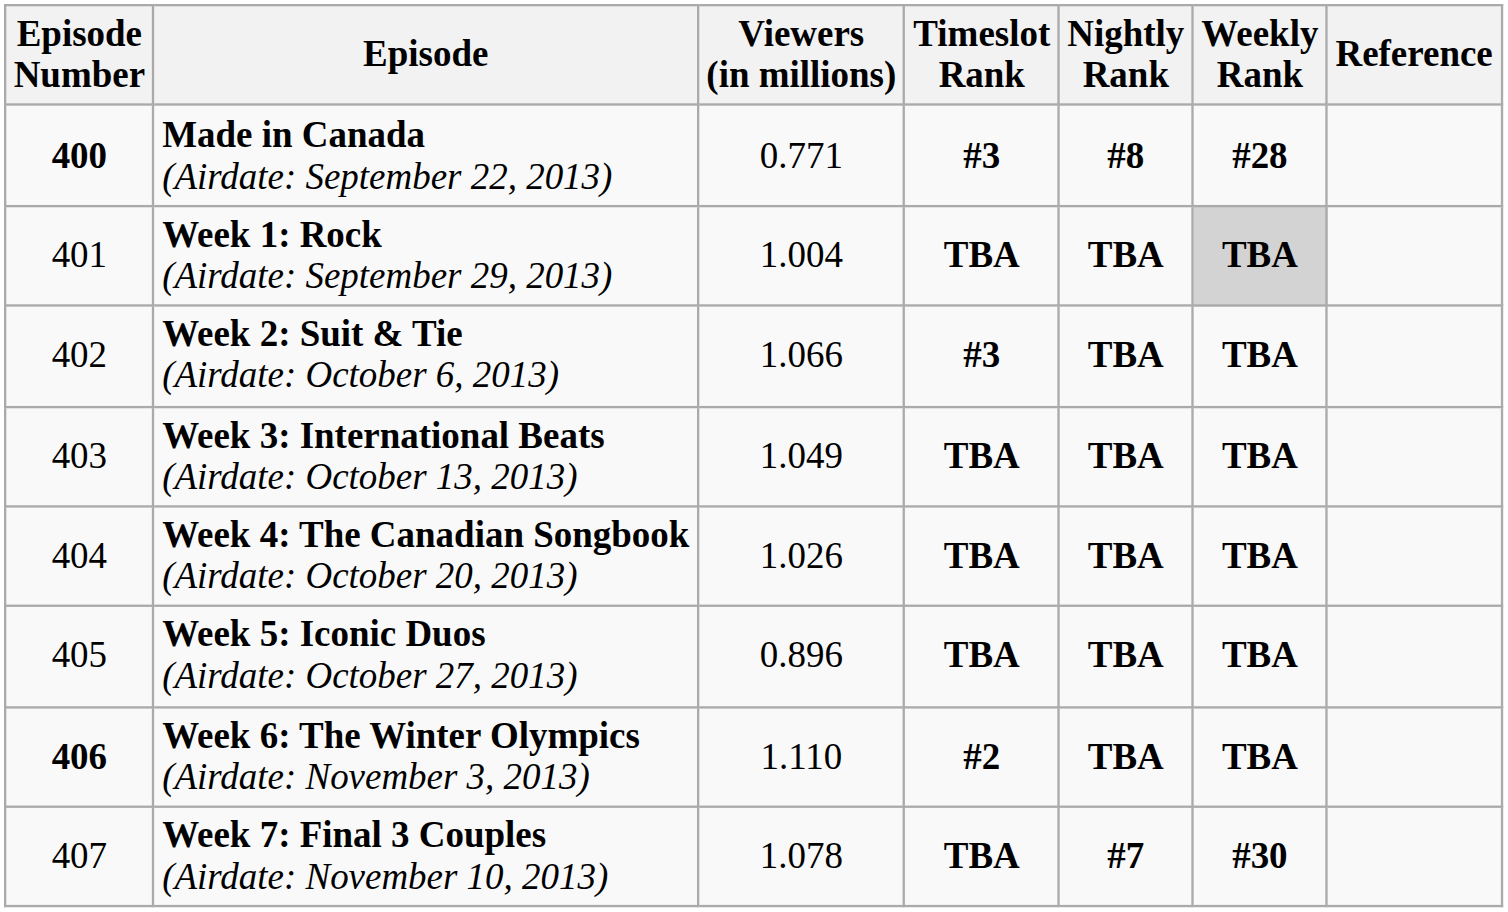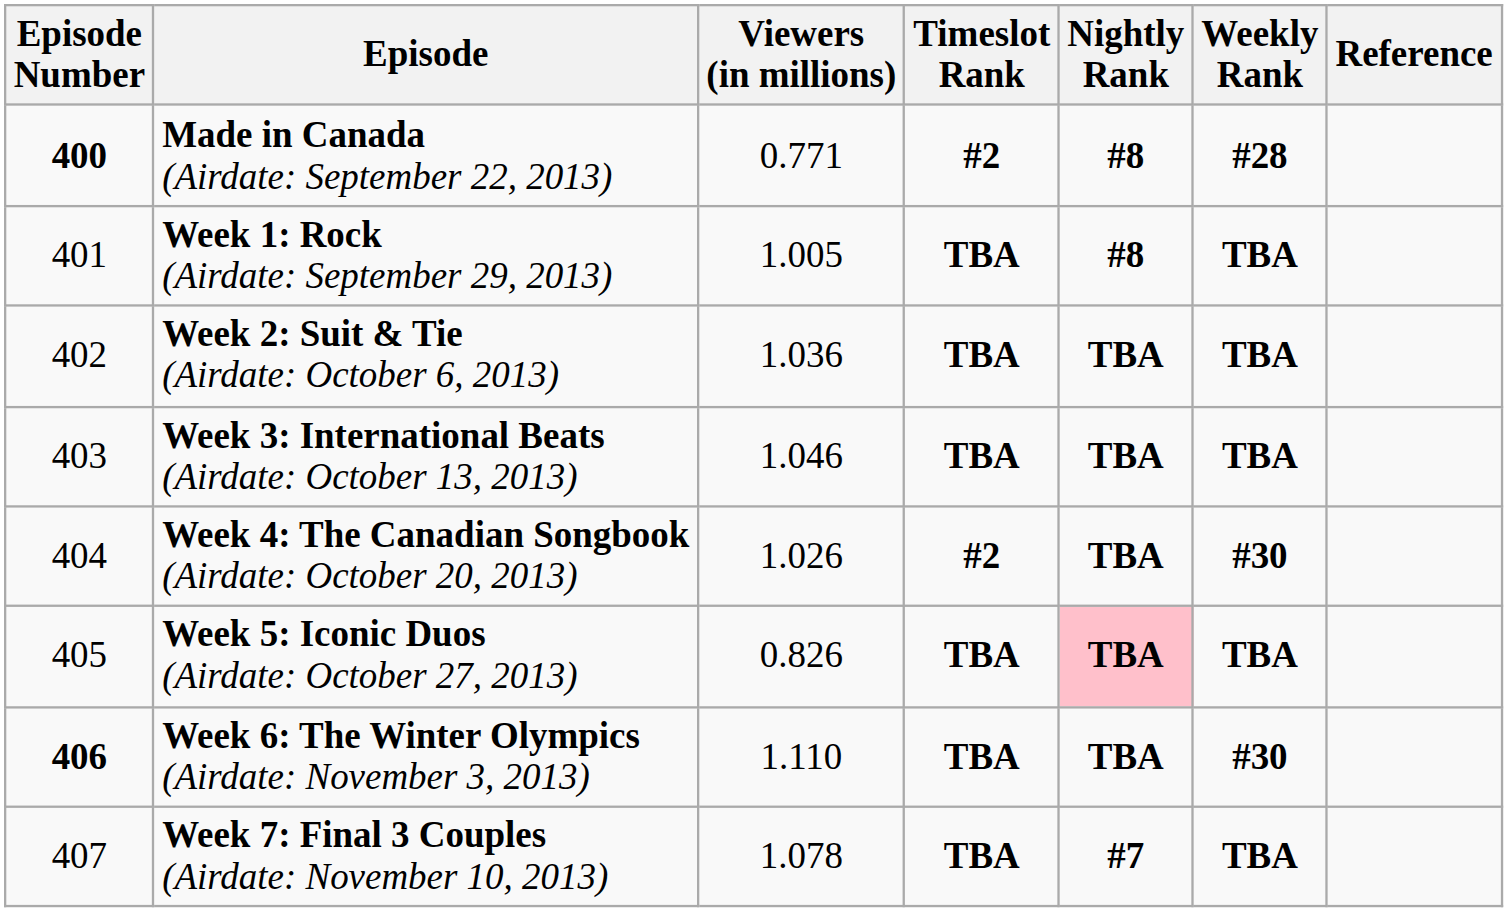 <table class="wikitable sortable">
 <tr>
 <th>Episode<br>Number</th>
 <th>Episode</th>
 <th>Viewers<br>(in millions)</th>
 <th>Timeslot<br>Rank</th>
 <th>Nightly<br>Rank</th>
 <th>Weekly<br>Rank</th>
 <th>Reference</th>
 </tr>
 <tr>
 <td style="text-align:center"><strong>400</strong></td>
 <td><strong>Made in Canada</strong> <br> <em>(Airdate: September 22, 2013)</em></td>
 <td style="text-align:center">0.771</td>
-<td style="text-align:center"><strong>#3</strong></td>
+<td style="text-align:center"><strong>#2</strong></td>
 <td style="text-align:center"><strong>#8</strong></td>
 <td style="text-align:center"><strong>#28</strong></td>
 <td></td>
 </tr>
 <tr>
 <td style="text-align:center">401</td>
 <td><strong>Week 1: Rock</strong> <br> <em>(Airdate: September 29, 2013)</em></td>
-<td style="text-align:center">1.004</td>
+<td style="text-align:center">1.005</td>
 <td style="text-align:center"><strong>TBA</strong></td>
+<td style="text-align:center"><strong>#8</strong></td>
 <td style="text-align:center"><strong>TBA</strong></td>
-<td style="background: lightgrey; text-align:center"><strong>TBA</strong></td>
 <td></td>
 </tr>
 <tr>
 <td style="text-align:center">402</td>
 <td><strong>Week 2: Suit & Tie</strong> <br> <em>(Airdate: October 6, 2013)</em></td>
-<td style="text-align:center">1.066</td>
-<td style="text-align:center"><strong>#3</strong></td>
+<td style="text-align:center">1.036</td>
+<td style="text-align:center"><strong>TBA</strong></td>
 <td style="text-align:center"><strong>TBA</strong></td>
 <td style="text-align:center"><strong>TBA</strong></td>
 <td></td>
 </tr>
 <tr>
 <td style="text-align:center">403</td>
 <td><strong>Week 3: International Beats</strong> <br> <em>(Airdate: October 13, 2013)</em></td>
-<td style="text-align:center">1.049</td>
+<td style="text-align:center">1.046</td>
 <td style="text-align:center"><strong>TBA</strong></td>
 <td style="text-align:center"><strong>TBA</strong></td>
 <td style="text-align:center"><strong>TBA</strong></td>
 <td></td>
 </tr>
 <tr>
 <td style="text-align:center">404</td>
 <td><strong>Week 4: The Canadian Songbook</strong> <br> <em>(Airdate: October 20, 2013)</em></td>
 <td style="text-align:center">1.026</td>
+<td style="text-align:center"><strong>#2</strong></td>
 <td style="text-align:center"><strong>TBA</strong></td>
-<td style="text-align:center"><strong>TBA</strong></td>
-<td style="text-align:center"><strong>TBA</strong></td>
+<td style="text-align:center"><strong>#30</strong></td>
 <td></td>
 </tr>
 <tr>
 <td style="text-align:center">405</td>
 <td><strong>Week 5: Iconic Duos</strong> <br> <em>(Airdate: October 27, 2013)</em></td>
-<td style="text-align:center">0.896</td>
+<td style="text-align:center">0.826</td>
 <td style="text-align:center"><strong>TBA</strong></td>
-<td style="text-align:center"><strong>TBA</strong></td>
+<td style="background: pink; text-align:center"><strong>TBA</strong></td>
 <td style="text-align:center"><strong>TBA</strong></td>
 <td></td>
 </tr>
 <tr>
 <td style="text-align:center"><strong>406</strong></td>
 <td><strong>Week 6: The Winter Olympics</strong> <br> <em>(Airdate: November 3, 2013)</em></td>
 <td style="text-align:center">1.110</td>
-<td style="text-align:center"><strong>#2</strong></td>
 <td style="text-align:center"><strong>TBA</strong></td>
 <td style="text-align:center"><strong>TBA</strong></td>
+<td style="text-align:center"><strong>#30</strong></td>
 <td></td>
 </tr>
 <tr>
 <td style="text-align:center">407</td>
 <td><strong>Week 7: Final 3 Couples</strong> <br> <em>(Airdate: November 10, 2013)</em></td>
 <td style="text-align:center">1.078</td>
 <td style="text-align:center"><strong>TBA</strong></td>
 <td style="text-align:center"><strong>#7</strong></td>
-<td style="text-align:center"><strong>#30</strong></td>
+<td style="text-align:center"><strong>TBA</strong></td>
 <td></td>
 </tr>
 </table>
